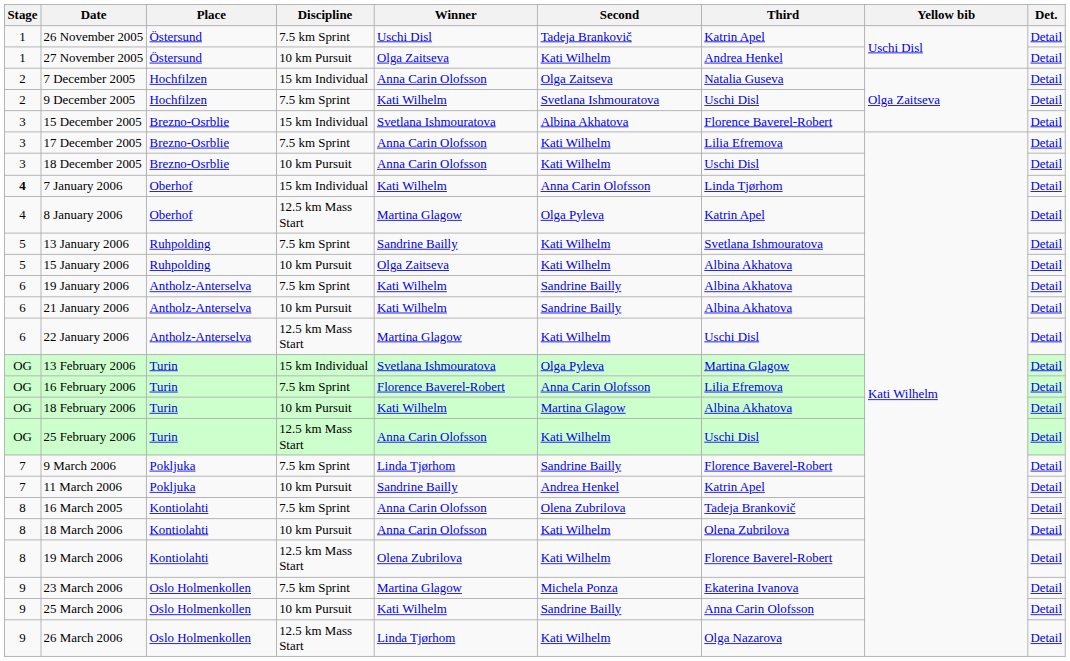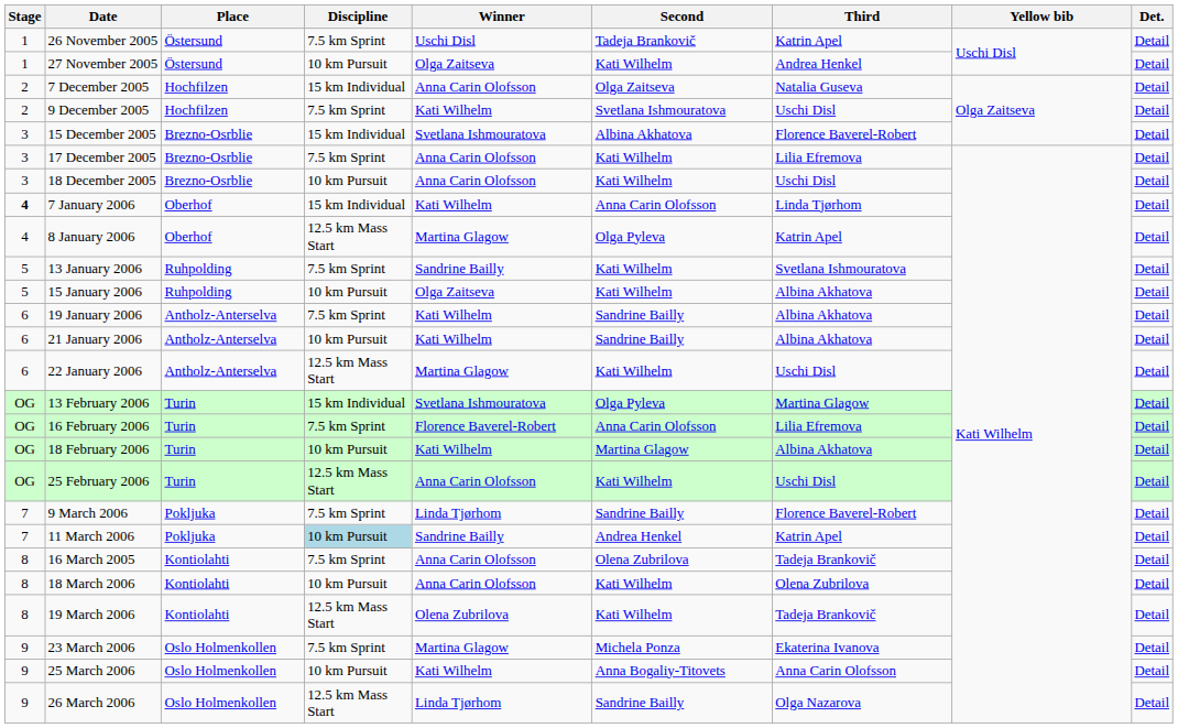 <table class="wikitable" style="font-size:95%;">
 <tr>
 <th width="10">Stage</th>
 <th width="120">Date</th>
 <th width="148">Place</th>
 <th width="110">Discipline</th>
 <th width="190">Winner</th>
 <th width="190">Second</th>
 <th width="190">Third</th>
 <th width="190">Yellow bib <br> </th>
 <th width="8">Det.</th>
 </tr>
 <tr>
 <td align=center>1</td>
 <td>26 November 2005</td>
 <td> <a href='#'>Östersund</a></td>
 <td>7.5 km Sprint</td>
 <td> <a href='#'>Uschi Disl</a></td>
 <td> <a href='#'>Tadeja Brankovič</a></td>
 <td> <a href='#'>Katrin Apel</a></td>
 <td rowspan="2"> <a href='#'>Uschi Disl</a></td>
 <td><a href='#'>Detail</a></td>
 </tr>
 <tr>
 <td align=center>1</td>
 <td>27 November 2005</td>
 <td> <a href='#'>Östersund</a></td>
 <td>10 km Pursuit</td>
 <td> <a href='#'>Olga Zaitseva</a></td>
 <td> <a href='#'>Kati Wilhelm</a></td>
 <td> <a href='#'>Andrea Henkel</a></td>
 <td><a href='#'>Detail</a></td>
 </tr>
 <tr>
 <td align=center>2</td>
 <td>7 December 2005</td>
 <td> <a href='#'>Hochfilzen</a></td>
 <td>15 km Individual</td>
 <td> <a href='#'>Anna Carin Olofsson</a></td>
 <td> <a href='#'>Olga Zaitseva</a></td>
 <td> <a href='#'>Natalia Guseva</a></td>
 <td rowspan="3"> <a href='#'>Olga Zaitseva</a></td>
 <td><a href='#'>Detail</a></td>
 </tr>
 <tr>
 <td align=center>2</td>
 <td>9 December 2005</td>
 <td> <a href='#'>Hochfilzen</a></td>
 <td>7.5 km Sprint</td>
 <td> <a href='#'>Kati Wilhelm</a></td>
 <td> <a href='#'>Svetlana Ishmouratova</a></td>
 <td> <a href='#'>Uschi Disl</a></td>
 <td><a href='#'>Detail</a></td>
 </tr>
 <tr>
 <td align=center>3</td>
 <td>15 December 2005</td>
 <td> <a href='#'>Brezno-Osrblie</a></td>
 <td>15 km Individual</td>
 <td> <a href='#'>Svetlana Ishmouratova</a></td>
 <td> <a href='#'>Albina Akhatova</a></td>
 <td> <a href='#'>Florence Baverel-Robert</a></td>
 <td><a href='#'>Detail</a></td>
 </tr>
 <tr>
 <td align=center>3</td>
 <td>17 December 2005</td>
 <td> <a href='#'>Brezno-Osrblie</a></td>
 <td>7.5 km Sprint</td>
 <td> <a href='#'>Anna Carin Olofsson</a></td>
 <td> <a href='#'>Kati Wilhelm</a></td>
 <td> <a href='#'>Lilia Efremova</a></td>
 <td rowspan="21"> <a href='#'>Kati Wilhelm</a></td>
 <td><a href='#'>Detail</a></td>
 </tr>
 <tr>
 <td align=center>3</td>
 <td>18 December 2005</td>
 <td> <a href='#'>Brezno-Osrblie</a></td>
 <td>10 km Pursuit</td>
 <td> <a href='#'>Anna Carin Olofsson</a></td>
 <td> <a href='#'>Kati Wilhelm</a></td>
 <td> <a href='#'>Uschi Disl</a></td>
 <td><a href='#'>Detail</a></td>
 </tr>
 <tr>
 <td align=center><strong>4</strong></td>
 <td>7 January 2006</td>
 <td> <a href='#'>Oberhof</a></td>
 <td>15 km Individual</td>
 <td> <a href='#'>Kati Wilhelm</a></td>
 <td> <a href='#'>Anna Carin Olofsson</a></td>
 <td> <a href='#'>Linda Tjørhom</a></td>
 <td><a href='#'>Detail</a></td>
 </tr>
 <tr>
 <td align=center>4</td>
 <td>8 January 2006</td>
 <td> <a href='#'>Oberhof</a></td>
 <td>12.5 km Mass Start</td>
 <td> <a href='#'>Martina Glagow</a></td>
 <td> <a href='#'>Olga Pyleva</a></td>
 <td> <a href='#'>Katrin Apel</a></td>
 <td><a href='#'>Detail</a></td>
 </tr>
 <tr>
 <td align=center>5</td>
 <td>13 January 2006</td>
 <td> <a href='#'>Ruhpolding</a></td>
 <td>7.5 km Sprint</td>
 <td> <a href='#'>Sandrine Bailly</a></td>
 <td> <a href='#'>Kati Wilhelm</a></td>
 <td> <a href='#'>Svetlana Ishmouratova</a></td>
 <td><a href='#'>Detail</a></td>
 </tr>
 <tr>
 <td align=center>5</td>
 <td>15 January 2006</td>
 <td> <a href='#'>Ruhpolding</a></td>
 <td>10 km Pursuit</td>
 <td> <a href='#'>Olga Zaitseva</a></td>
 <td> <a href='#'>Kati Wilhelm</a></td>
 <td> <a href='#'>Albina Akhatova</a></td>
 <td><a href='#'>Detail</a></td>
 </tr>
 <tr>
 <td align=center>6</td>
 <td>19 January 2006</td>
 <td> <a href='#'>Antholz-Anterselva</a></td>
 <td>7.5 km Sprint</td>
 <td> <a href='#'>Kati Wilhelm</a></td>
 <td> <a href='#'>Sandrine Bailly</a></td>
 <td> <a href='#'>Albina Akhatova</a></td>
 <td><a href='#'>Detail</a></td>
 </tr>
 <tr>
 <td align=center>6</td>
 <td>21 January 2006</td>
 <td> <a href='#'>Antholz-Anterselva</a></td>
 <td>10 km Pursuit</td>
 <td> <a href='#'>Kati Wilhelm</a></td>
 <td> <a href='#'>Sandrine Bailly</a></td>
 <td> <a href='#'>Albina Akhatova</a></td>
 <td><a href='#'>Detail</a></td>
 </tr>
 <tr>
 <td align=center>6</td>
 <td>22 January 2006</td>
 <td> <a href='#'>Antholz-Anterselva</a></td>
 <td>12.5 km Mass Start</td>
 <td> <a href='#'>Martina Glagow</a></td>
 <td> <a href='#'>Kati Wilhelm</a></td>
 <td> <a href='#'>Uschi Disl</a></td>
 <td><a href='#'>Detail</a></td>
 </tr>
 <tr style="background:#CCFFCC">
 <td align=center>OG</td>
 <td>13 February 2006</td>
 <td> <a href='#'>Turin</a></td>
 <td>15 km Individual</td>
 <td> <a href='#'>Svetlana Ishmouratova</a></td>
 <td> <a href='#'>Olga Pyleva</a></td>
 <td> <a href='#'>Martina Glagow</a></td>
 <td><a href='#'>Detail</a></td>
 </tr>
 <tr style="background:#CCFFCC">
 <td align=center>OG</td>
 <td>16 February 2006</td>
 <td> <a href='#'>Turin</a></td>
 <td>7.5 km Sprint</td>
 <td> <a href='#'>Florence Baverel-Robert</a></td>
 <td> <a href='#'>Anna Carin Olofsson</a></td>
 <td> <a href='#'>Lilia Efremova</a></td>
 <td><a href='#'>Detail</a></td>
 </tr>
 <tr style="background:#CCFFCC">
 <td align=center>OG</td>
 <td>18 February 2006</td>
 <td> <a href='#'>Turin</a></td>
 <td>10 km Pursuit</td>
 <td> <a href='#'>Kati Wilhelm</a></td>
 <td> <a href='#'>Martina Glagow</a></td>
 <td> <a href='#'>Albina Akhatova</a></td>
 <td><a href='#'>Detail</a></td>
 </tr>
 <tr style="background:#CCFFCC">
 <td align=center>OG</td>
 <td>25 February 2006</td>
 <td> <a href='#'>Turin</a></td>
 <td>12.5 km Mass Start</td>
 <td> <a href='#'>Anna Carin Olofsson</a></td>
 <td> <a href='#'>Kati Wilhelm</a></td>
 <td> <a href='#'>Uschi Disl</a></td>
 <td><a href='#'>Detail</a></td>
 </tr>
 <tr>
 <td align=center>7</td>
 <td>9 March 2006</td>
 <td> <a href='#'>Pokljuka</a></td>
 <td>7.5 km Sprint</td>
 <td> <a href='#'>Linda Tjørhom</a></td>
 <td> <a href='#'>Sandrine Bailly</a></td>
 <td> <a href='#'>Florence Baverel-Robert</a></td>
 <td><a href='#'>Detail</a></td>
 </tr>
 <tr>
 <td align=center>7</td>
 <td>11 March 2006</td>
 <td> <a href='#'>Pokljuka</a></td>
-<td>10 km Pursuit</td>
+<td style="background: lightblue;">10 km Pursuit</td>
 <td> <a href='#'>Sandrine Bailly</a></td>
 <td> <a href='#'>Andrea Henkel</a></td>
 <td> <a href='#'>Katrin Apel</a></td>
 <td><a href='#'>Detail</a></td>
 </tr>
 <tr>
 <td align=center>8</td>
 <td>16 March 2005</td>
 <td> <a href='#'>Kontiolahti</a></td>
 <td>7.5 km Sprint</td>
 <td> <a href='#'>Anna Carin Olofsson</a></td>
 <td> <a href='#'>Olena Zubrilova</a></td>
 <td> <a href='#'>Tadeja Brankovič</a></td>
 <td><a href='#'>Detail</a></td>
 </tr>
 <tr>
 <td align=center>8</td>
 <td>18 March 2006</td>
 <td> <a href='#'>Kontiolahti</a></td>
 <td>10 km Pursuit</td>
 <td> <a href='#'>Anna Carin Olofsson</a></td>
 <td> <a href='#'>Kati Wilhelm</a></td>
 <td> <a href='#'>Olena Zubrilova</a></td>
 <td><a href='#'>Detail</a></td>
 </tr>
 <tr>
 <td align=center>8</td>
 <td>19 March 2006</td>
 <td> <a href='#'>Kontiolahti</a></td>
 <td>12.5 km Mass Start</td>
 <td> <a href='#'>Olena Zubrilova</a></td>
 <td> <a href='#'>Kati Wilhelm</a></td>
-<td> <a href='#'>Florence Baverel-Robert</a></td>
+<td> <a href='#'>Tadeja Brankovič</a></td>
 <td><a href='#'>Detail</a></td>
 </tr>
 <tr>
 <td align=center>9</td>
 <td>23 March 2006</td>
 <td> <a href='#'>Oslo Holmenkollen</a></td>
 <td>7.5 km Sprint</td>
 <td> <a href='#'>Martina Glagow</a></td>
 <td> <a href='#'>Michela Ponza</a></td>
 <td> <a href='#'>Ekaterina Ivanova</a></td>
 <td><a href='#'>Detail</a></td>
 </tr>
 <tr>
 <td align=center>9</td>
 <td>25 March 2006</td>
 <td> <a href='#'>Oslo Holmenkollen</a></td>
 <td>10 km Pursuit</td>
 <td> <a href='#'>Kati Wilhelm</a></td>
-<td> <a href='#'>Sandrine Bailly</a></td>
+<td> <a href='#'>Anna Bogaliy-Titovets</a></td>
 <td> <a href='#'>Anna Carin Olofsson</a></td>
 <td><a href='#'>Detail</a></td>
 </tr>
 <tr>
 <td align=center>9</td>
 <td>26 March 2006</td>
 <td> <a href='#'>Oslo Holmenkollen</a></td>
 <td>12.5 km Mass Start</td>
 <td> <a href='#'>Linda Tjørhom</a></td>
-<td> <a href='#'>Kati Wilhelm</a></td>
+<td> <a href='#'>Sandrine Bailly</a></td>
 <td> <a href='#'>Olga Nazarova</a></td>
 <td><a href='#'>Detail</a></td>
 </tr>
 </table>
